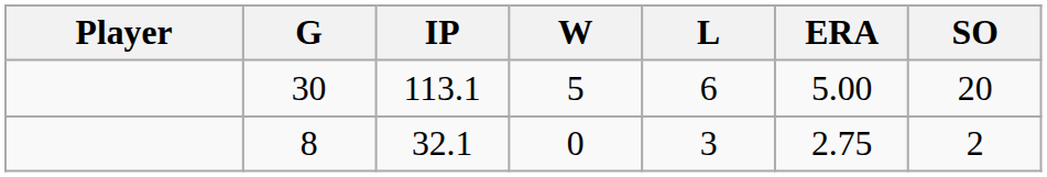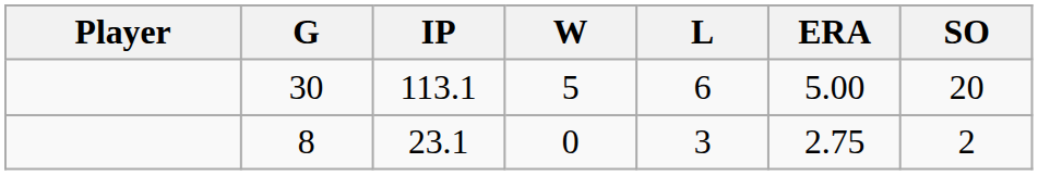 <table class="wikitable sortable">
 <tr>
 <th bgcolor="#DDDDFF" width="16%">Player</th>
 <th bgcolor="#DDDDFF" width="9%">G</th>
 <th bgcolor="#DDDDFF" width="9%">IP</th>
 <th bgcolor="#DDDDFF" width="9%">W</th>
 <th bgcolor="#DDDDFF" width="9%">L</th>
 <th bgcolor="#DDDDFF" width="9%">ERA</th>
 <th bgcolor="#DDDDFF" width="9%">SO</th>
 </tr>
 <tr align="center">
 <td></td>
 <td>30</td>
 <td>113.1</td>
 <td>5</td>
 <td>6</td>
 <td>5.00</td>
 <td>20</td>
 </tr>
 <tr align="center">
 <td></td>
 <td>8</td>
-<td>32.1</td>
+<td>23.1</td>
 <td>0</td>
 <td>3</td>
 <td>2.75</td>
 <td>2</td>
 </tr>
 </table>
